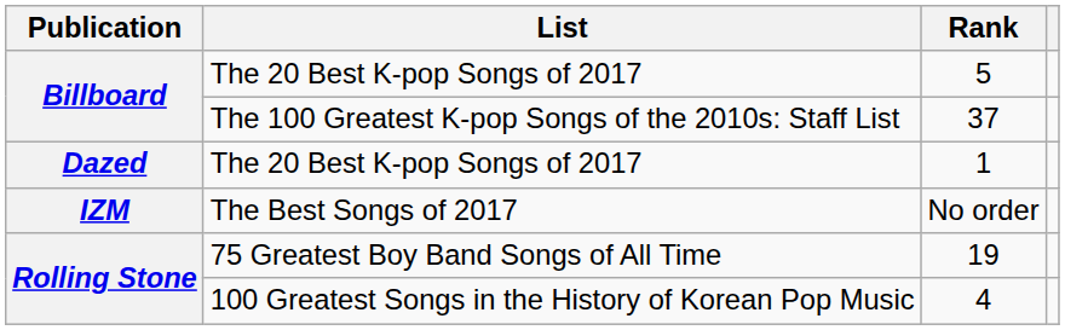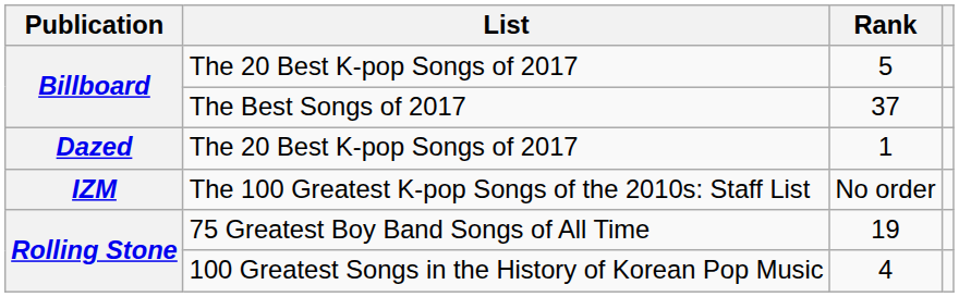 <table class="wikitable plainrowheaders sortable">
 <tr>
 <th>Publication</th>
 <th>List</th>
 <th>Rank</th>
 <th class="unsortable"></th>
 </tr>
 <tr>
 <th scope="row" rowspan="2"><em><a href='#'>Billboard</a></em></th>
 <td>The 20 Best K-pop Songs of 2017</td>
 <td style="text-align:center">5</td>
 <td style="text-align:center"></td>
 </tr>
 <tr>
-<td>The 100 Greatest K-pop Songs of the 2010s: Staff List</td>
+<td>The Best Songs of 2017</td>
 <td style="text-align:center">37</td>
 <td style="text-align:center"></td>
 </tr>
 <tr>
 <th scope="row"><em><a href='#'>Dazed</a></em></th>
 <td>The 20 Best K-pop Songs of 2017</td>
 <td style="text-align:center">1</td>
 <td style="text-align:center"></td>
 </tr>
 <tr>
 <th scope="row"><em><a href='#'>IZM</a></em></th>
-<td>The Best Songs of 2017</td>
+<td>The 100 Greatest K-pop Songs of the 2010s: Staff List</td>
 <td style="text-align:center">No order</td>
 <td style="text-align:center"></td>
 </tr>
 <tr>
 <th scope="row" rowspan="2"><em><a href='#'>Rolling Stone</a></em></th>
 <td>75 Greatest Boy Band Songs of All Time</td>
 <td style="text-align:center">19</td>
 <td style="text-align:center"></td>
 </tr>
 <tr>
 <td>100 Greatest Songs in the History of Korean Pop Music</td>
 <td style="text-align:center">4</td>
 <td style="text-align:center"></td>
 </tr>
 </table>
